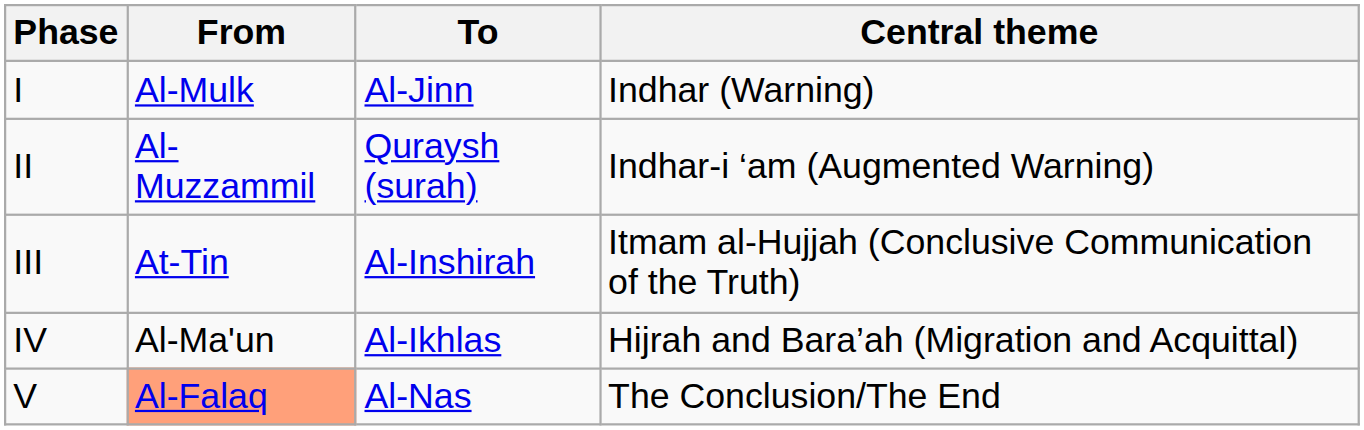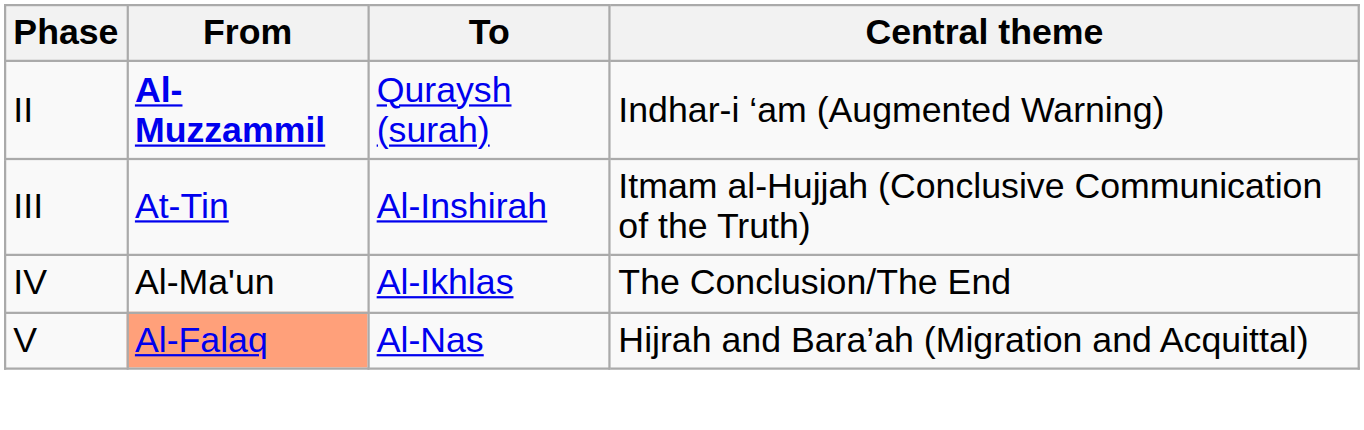 <table class="wikitable">
 <tr>
 <th>Phase</th>
 <th>From</th>
 <th>To</th>
 <th>Central theme</th>
 </tr>
 <tr>
-<td>I</td>
-<td><a href='#'>Al-Mulk</a> </td>
-<td><a href='#'>Al-Jinn</a> </td>
-<td>Indhar (Warning)</td>
-</tr>
-<tr>
 <td>II</td>
-<td><a href='#'>Al-Muzzammil</a> </td>
+<td><strong><a href='#'>Al-Muzzammil</a> </strong></td>
 <td><a href='#'>Quraysh (surah)</a> </td>
 <td>Indhar-i ‘am (Augmented Warning)</td>
 </tr>
 <tr>
 <td>III</td>
 <td><a href='#'>At-Tin</a> </td>
 <td><a href='#'>Al-Inshirah</a> </td>
 <td>Itmam al-Hujjah (Conclusive Communication of the Truth)</td>
 </tr>
 <tr>
 <td>IV</td>
 <td>Al-Ma'un </td>
 <td><a href='#'>Al-Ikhlas</a> </td>
-<td>Hijrah and Bara’ah (Migration and Acquittal)</td>
+<td>The Conclusion/The End</td>
 </tr>
 <tr>
 <td>V</td>
 <td style="background: lightsalmon;"><a href='#'>Al-Falaq</a> </td>
 <td><a href='#'>Al-Nas</a> </td>
-<td>The Conclusion/The End</td>
+<td>Hijrah and Bara’ah (Migration and Acquittal)</td>
 </tr>
 </table>
